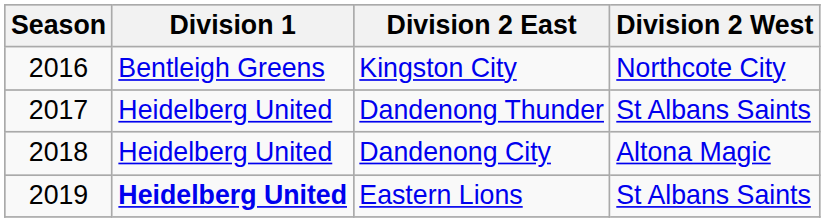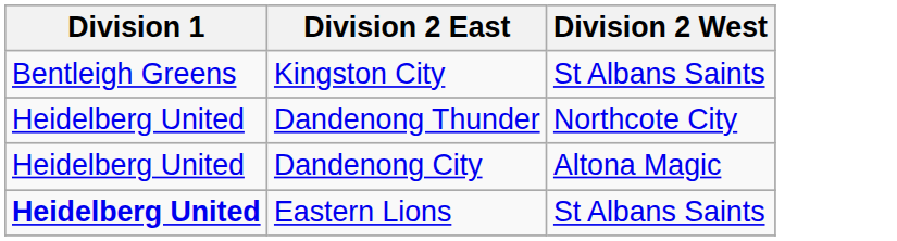 <table class="wikitable">
 <tr>
-<th>Season</th>
 <th>Division 1</th>
 <th>Division 2 East</th>
 <th>Division 2 West</th>
 </tr>
 <tr>
-<td align="center">2016</td>
 <td><a href='#'>Bentleigh Greens</a></td>
 <td><a href='#'>Kingston City</a></td>
+<td><a href='#'>St Albans Saints</a></td>
+</tr>
+<tr>
+<td><a href='#'>Heidelberg United</a></td>
+<td><a href='#'>Dandenong Thunder</a></td>
 <td><a href='#'>Northcote City</a></td>
 </tr>
 <tr>
-<td align="center">2017</td>
-<td><a href='#'>Heidelberg United</a></td>
-<td><a href='#'>Dandenong Thunder</a></td>
-<td><a href='#'>St Albans Saints</a></td>
-</tr>
-<tr>
-<td align="center">2018</td>
 <td><a href='#'>Heidelberg United</a></td>
 <td><a href='#'>Dandenong City</a></td>
 <td><a href='#'>Altona Magic</a></td>
 </tr>
 <tr>
-<td align="center">2019</td>
 <td><strong><a href='#'>Heidelberg United</a></strong></td>
 <td><a href='#'>Eastern Lions</a></td>
 <td><a href='#'>St Albans Saints</a></td>
 </tr>
 </table>
